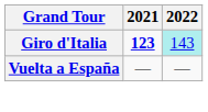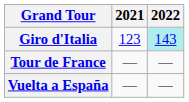 <table class="wikitable plainrowheaders">
 <tr>
 <th scope="col"><a href='#'>Grand Tour</a></th>
 <th scope="col">2021</th>
 <th scope="col">2022</th>
 </tr>
 <tr style="text-align:center;">
 <th scope="row"> <a href='#'>Giro d'Italia</a></th>
-<td><strong><a href='#'>123</a></strong></td>
+<td><a href='#'>123</a></td>
 <td style="background: paleturquoise;"><a href='#'>143</a></td>
+</tr>
+<tr style="text-align:center;">
+<th scope="row"> <a href='#'>Tour de France</a></th>
+<td>—</td>
+<td>—</td>
 </tr>
 <tr style="text-align:center;">
 <th scope="row"> <a href='#'>Vuelta a España</a></th>
 <td>—</td>
 <td>—</td>
 </tr>
 </table>
